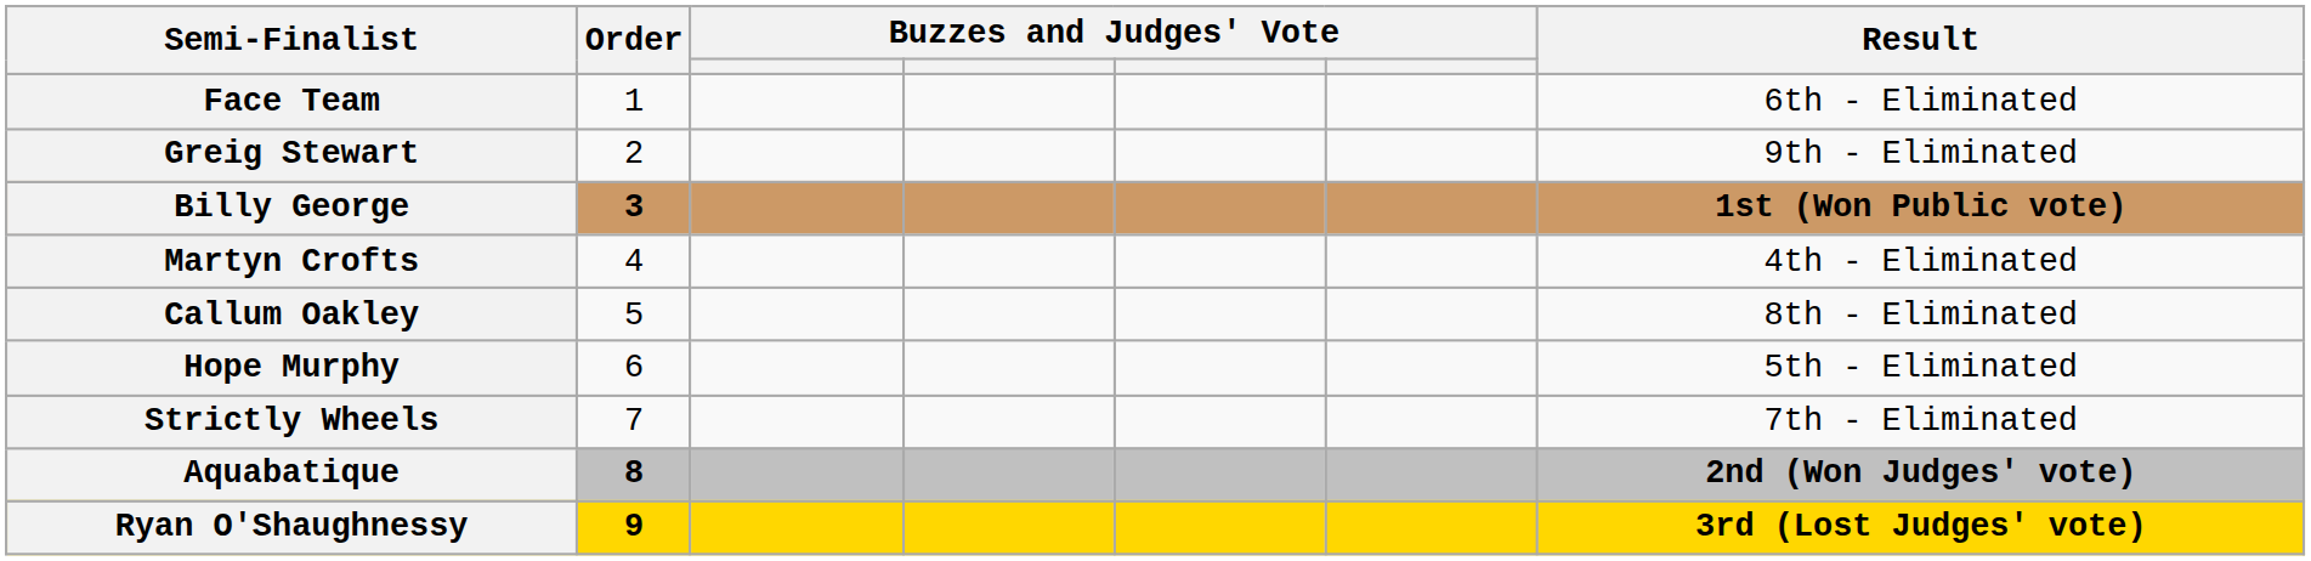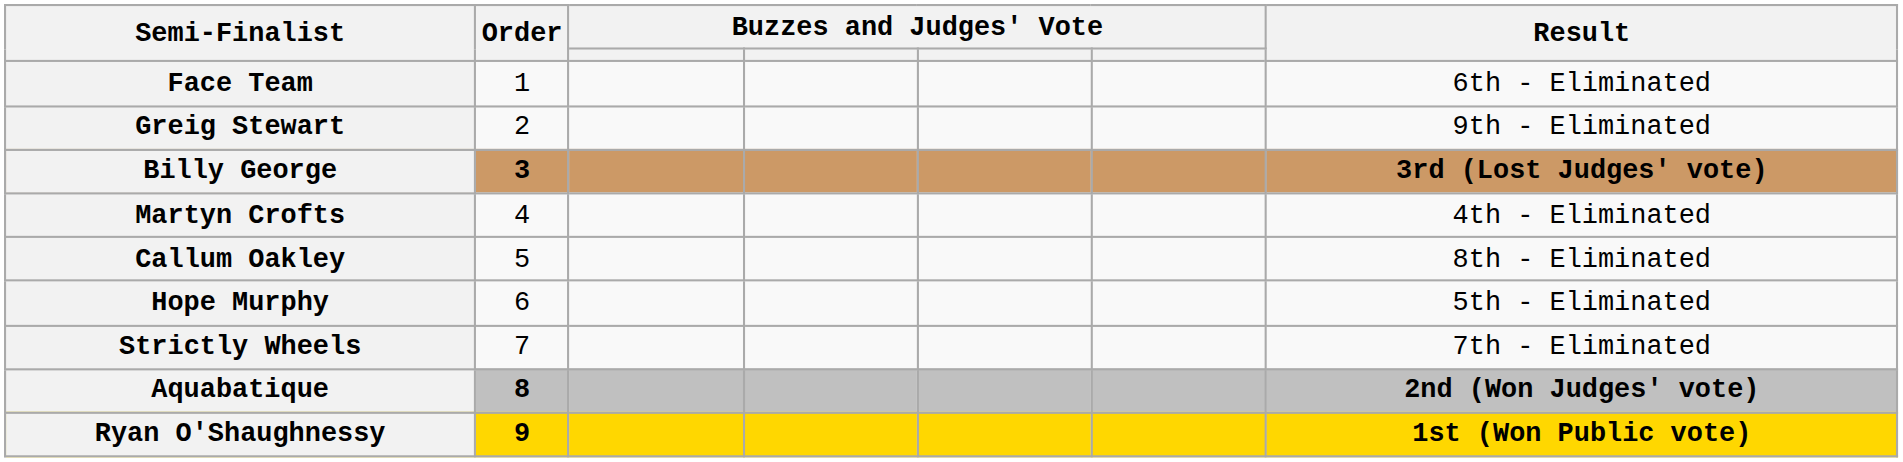 <table class="wikitable plainrowheaders sortable" style="text-align:center;">
 <tr>
 <th rowspan=2 class="unsortable" style="width:17em;">Semi-Finalist</th>
 <th rowspan=2 style="width:1em;">Order</th>
 <th colspan=4 class="unsortable" style="width:24em;">Buzzes and Judges' Vote</th>
 <th rowspan=2 style="width:23em;">Result </th>
 </tr>
 <tr>
 <th scope="col" class="unsortable" style="width:6em;"></th>
 <th scope="col" class="unsortable" style="width:6em;"></th>
 <th scope="col" class="unsortable" style="width:6em;"></th>
 <th scope="col" class="unsortable" style="width:6em;"></th>
 </tr>
 <tr>
 <th scope="row">Face Team</th>
 <td>1</td>
 <td style="text-align:center;"></td>
 <td style="text-align:center;"></td>
 <td style="text-align:center;"></td>
 <td style="text-align:center;"></td>
 <td>6th - Eliminated</td>
 </tr>
 <tr>
 <th scope="row">Greig Stewart</th>
 <td>2</td>
 <td style="text-align:center;"></td>
 <td style="text-align:center;"></td>
 <td style="text-align:center;"></td>
 <td style="text-align:center;"></td>
 <td>9th - Eliminated</td>
 </tr>
 <tr bgcolor=#c96>
 <th scope="row"><strong>Billy George</strong></th>
 <td><strong>3</strong></td>
 <td style="text-align:center;"></td>
 <td style="text-align:center;"></td>
 <td style="text-align:center;"></td>
 <td style="text-align:center;"></td>
-<td><strong>1st (Won Public vote)</strong></td>
+<td><strong>3rd (Lost Judges' vote)</strong></td>
 </tr>
 <tr>
 <th scope="row">Martyn Crofts</th>
 <td>4</td>
 <td style="text-align:center;"></td>
 <td style="text-align:center;"></td>
 <td style="text-align:center;"></td>
 <td style="text-align:center;"></td>
 <td>4th - Eliminated</td>
 </tr>
 <tr>
 <th scope="row">Callum Oakley</th>
 <td>5</td>
 <td style="text-align:center;"></td>
 <td style="text-align:center;"></td>
 <td style="text-align:center;"></td>
 <td style="text-align:center;"></td>
 <td>8th - Eliminated</td>
 </tr>
 <tr>
 <th scope="row">Hope Murphy</th>
 <td>6</td>
 <td style="text-align:center;"></td>
 <td style="text-align:center;"></td>
 <td style="text-align:center;"></td>
 <td style="text-align:center;"></td>
 <td>5th - Eliminated</td>
 </tr>
 <tr>
 <th scope="row">Strictly Wheels</th>
 <td>7</td>
 <td style="text-align:center;"></td>
 <td style="text-align:center;"></td>
 <td style="text-align:center;"></td>
 <td style="text-align:center;"></td>
 <td>7th - Eliminated</td>
 </tr>
 <tr bgcolor=silver>
 <th scope="row"><strong>Aquabatique</strong></th>
 <td><strong>8</strong></td>
 <td style="text-align:center;"></td>
 <td style="text-align:center;"></td>
 <td style="text-align:center;"></td>
 <td style="text-align:center;"></td>
 <td><strong>2nd (Won Judges' vote)</strong></td>
 </tr>
 <tr bgcolor=gold>
 <th scope="row"><strong>Ryan O'Shaughnessy</strong></th>
 <td><strong>9</strong></td>
 <td style="text-align:center;"></td>
 <td style="text-align:center;"></td>
 <td style="text-align:center;"></td>
 <td style="text-align:center;"></td>
-<td><strong>3rd (Lost Judges' vote)</strong></td>
+<td><strong>1st (Won Public vote)</strong></td>
 </tr>
 </table>
